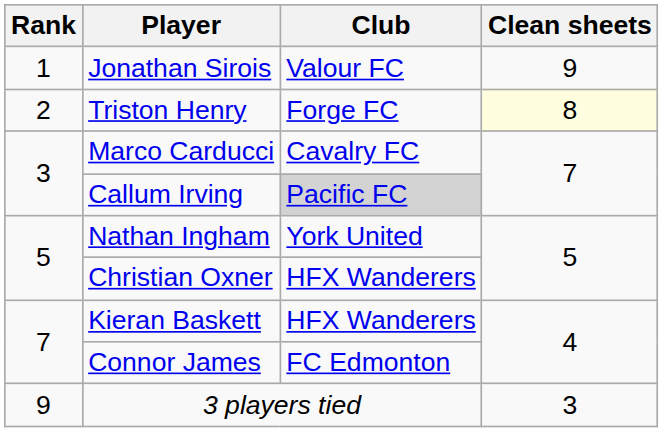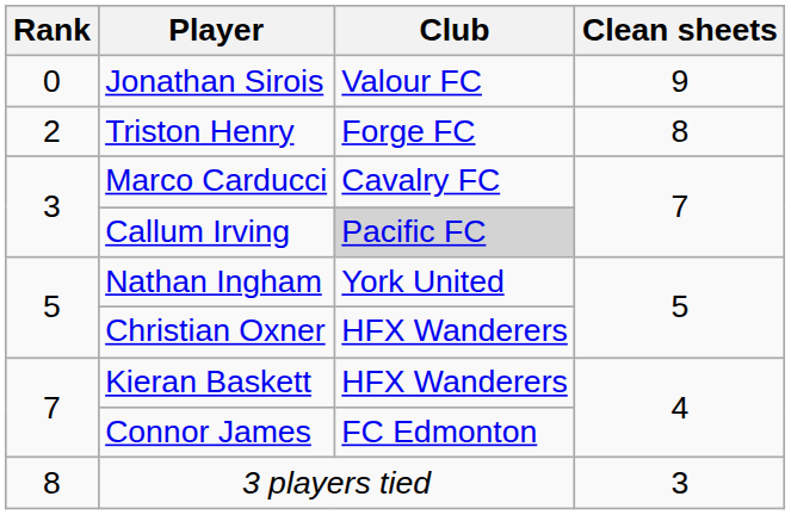 <table class="wikitable">
 <tr>
 <th>Rank</th>
 <th>Player</th>
 <th>Club</th>
 <th>Clean sheets</th>
 </tr>
 <tr>
-<td style="text-align:center" rowspan="1">1</td>
+<td style="text-align:center" rowspan="1">0</td>
 <td> <a href='#'>Jonathan Sirois</a></td>
 <td><a href='#'>Valour FC</a></td>
 <td style="text-align:center" rowspan="1">9</td>
 </tr>
 <tr>
 <td style="text-align:center" rowspan="1">2</td>
 <td> <a href='#'>Triston Henry</a></td>
 <td><a href='#'>Forge FC</a></td>
-<td style="background: lightyellow; text-align:center" rowspan="1">8</td>
+<td style="text-align:center" rowspan="1">8</td>
 </tr>
 <tr>
 <td style="text-align:center" rowspan="2">3</td>
 <td> <a href='#'>Marco Carducci</a></td>
 <td><a href='#'>Cavalry FC</a></td>
 <td style="text-align:center" rowspan="2">7</td>
 </tr>
 <tr>
 <td> <a href='#'>Callum Irving</a></td>
 <td style="background: lightgrey;"><a href='#'>Pacific FC</a></td>
 </tr>
 <tr>
 <td style="text-align:center" rowspan="2">5</td>
 <td> <a href='#'>Nathan Ingham</a></td>
 <td><a href='#'>York United</a></td>
 <td style="text-align:center" rowspan="2">5</td>
 </tr>
 <tr>
 <td> <a href='#'>Christian Oxner</a></td>
 <td><a href='#'>HFX Wanderers</a></td>
 </tr>
 <tr>
 <td style="text-align:center" rowspan="2">7</td>
 <td> <a href='#'>Kieran Baskett</a></td>
 <td><a href='#'>HFX Wanderers</a></td>
 <td style="text-align:center" rowspan="2">4</td>
 </tr>
 <tr>
 <td> <a href='#'>Connor James</a></td>
 <td><a href='#'>FC Edmonton</a></td>
 </tr>
 <tr>
-<td style="text-align:center">9</td>
+<td style="text-align:center">8</td>
 <td style="text-align:center" colspan="2"><em>3 players tied</em></td>
 <td style="text-align:center">3</td>
 </tr>
 </table>
